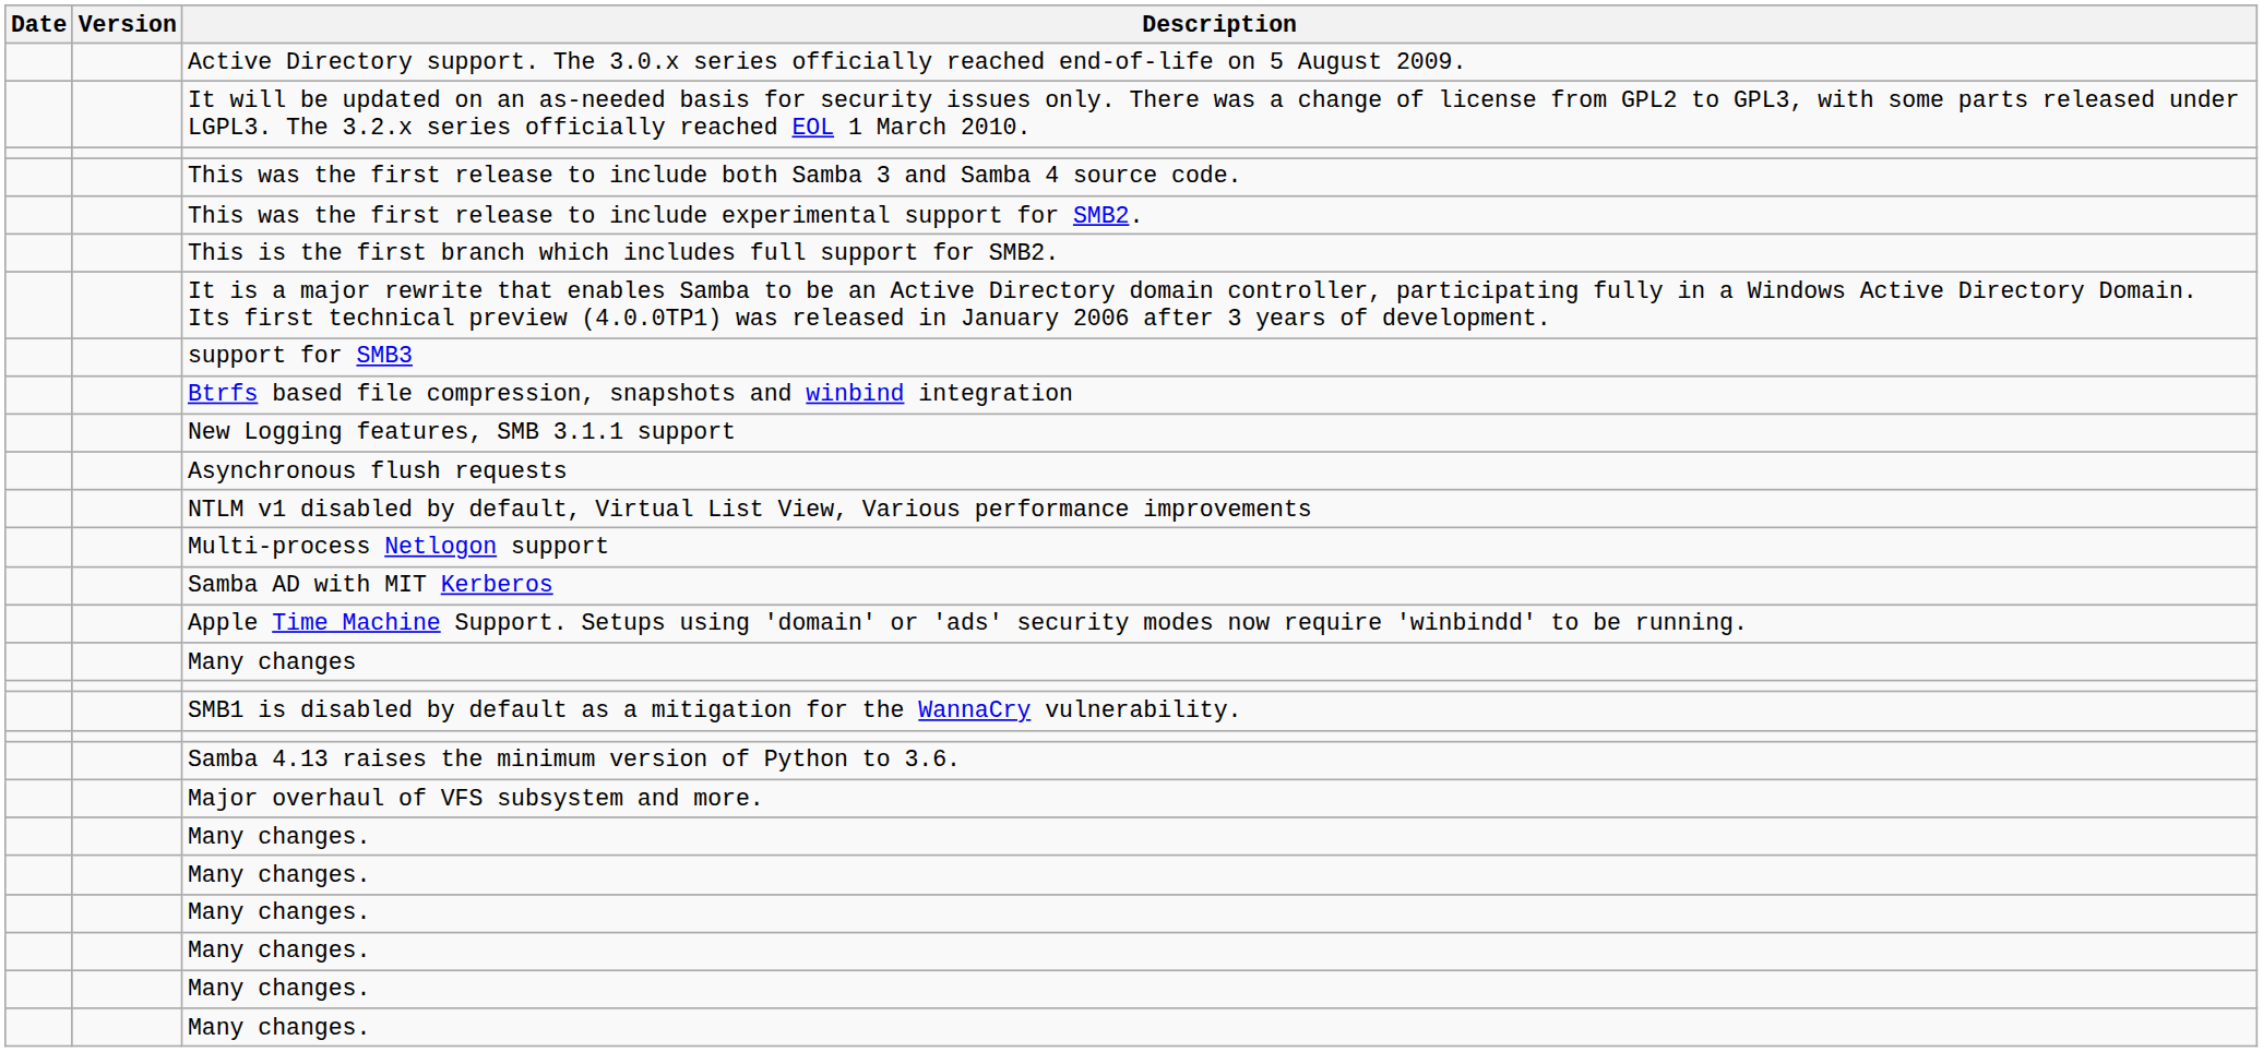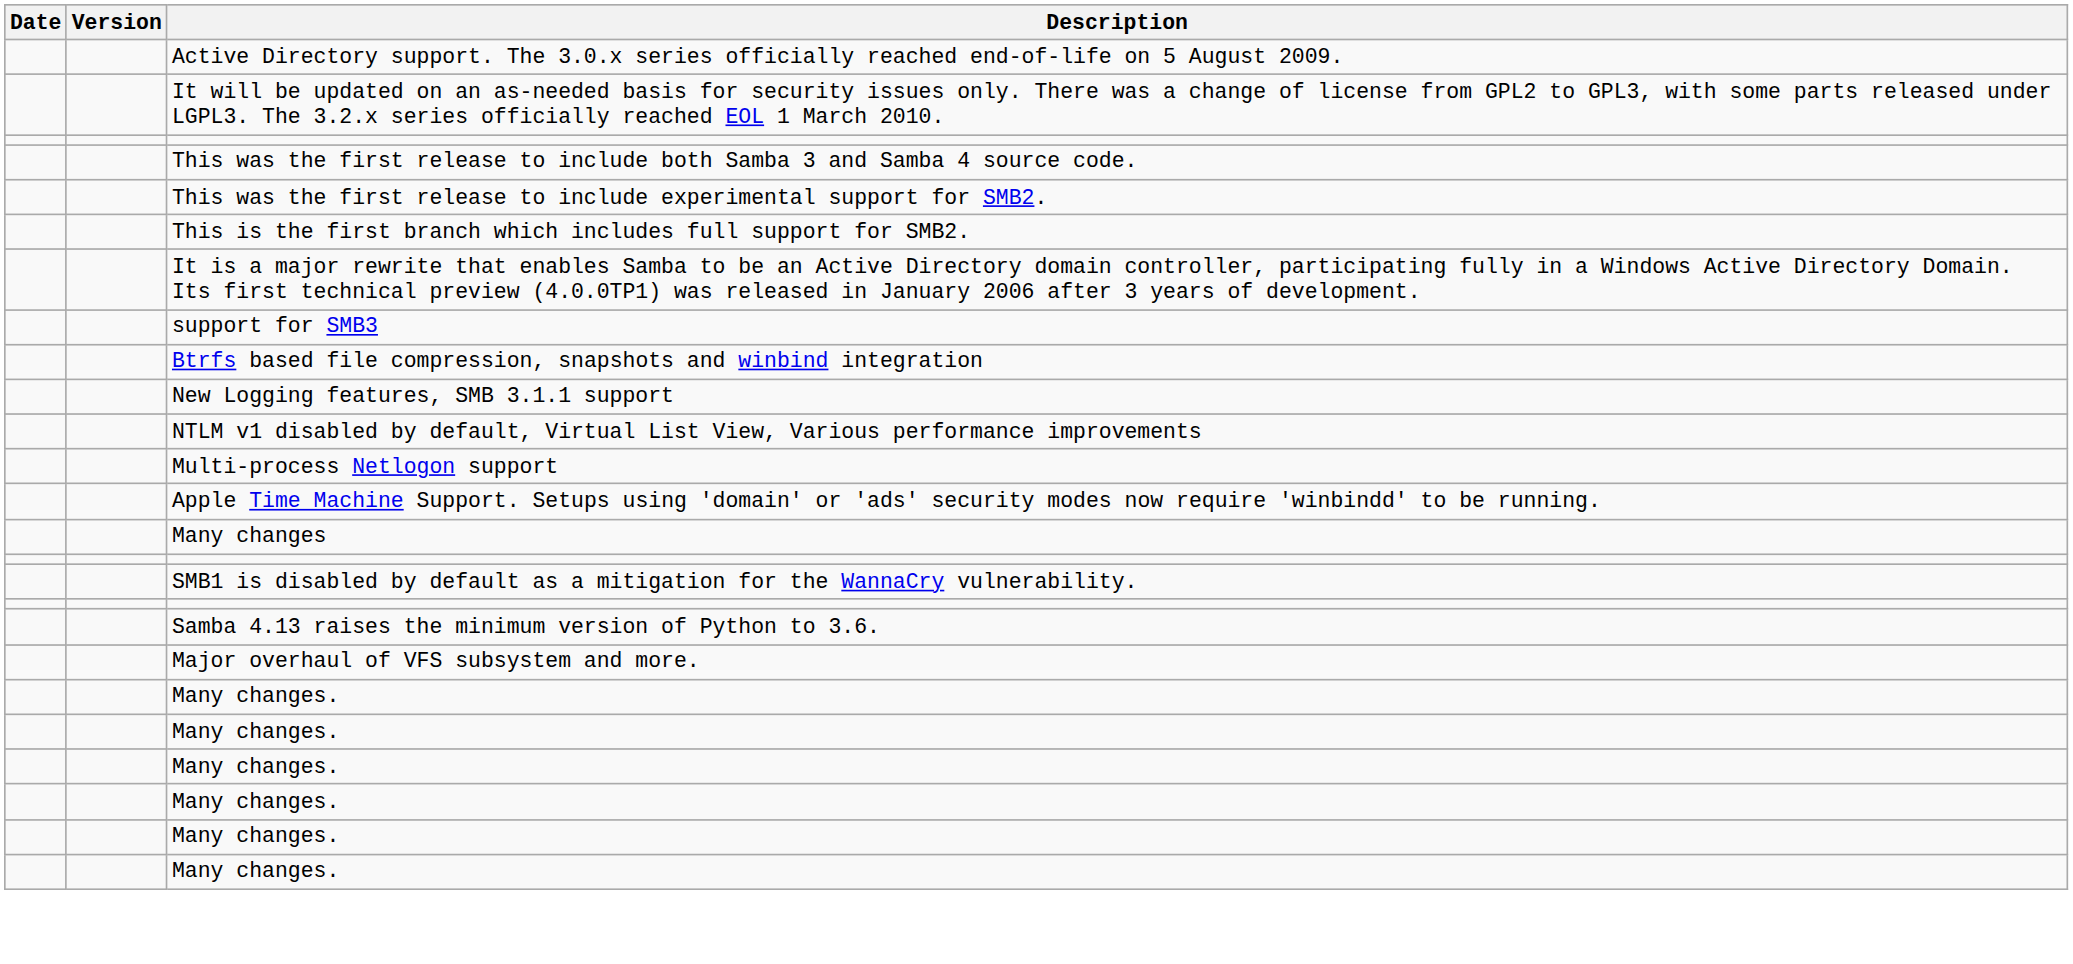 <table class="wikitable sortable">
 <tr>
 <th>Date</th>
 <th>Version</th>
 <th>Description</th>
 </tr>
 <tr>
 <td></td>
 <td></td>
 <td>Active Directory support. The 3.0.x series officially reached end-of-life on 5 August 2009.</td>
 </tr>
 <tr>
 <td> </td>
 <td></td>
 <td>It will be updated on an as-needed basis for security issues only. There was a change of license from GPL2 to GPL3, with some parts released under LGPL3. The 3.2.x series officially reached <a href='#'>EOL</a> 1 March 2010.</td>
 </tr>
 <tr>
 <td></td>
 <td></td>
 <td></td>
 </tr>
 <tr>
 <td></td>
 <td></td>
 <td>This was the first release to include both Samba 3 and Samba 4 source code.</td>
 </tr>
 <tr>
 <td></td>
 <td></td>
 <td>This was the first release to include experimental support for <a href='#'>SMB2</a>.</td>
 </tr>
 <tr>
 <td></td>
 <td></td>
 <td>This is the first branch which includes full support for SMB2.</td>
 </tr>
 <tr>
 <td></td>
 <td></td>
 <td>It is a major rewrite that enables Samba to be an Active Directory domain controller, participating fully in a Windows Active Directory Domain.  Its first technical preview (4.0.0TP1) was released in January 2006 after 3 years of development.</td>
 </tr>
 <tr>
 <td></td>
 <td></td>
 <td>support for <a href='#'>SMB3</a></td>
 </tr>
 <tr>
 <td></td>
 <td></td>
 <td><a href='#'>Btrfs</a> based file compression, snapshots and <a href='#'>winbind</a> integration</td>
 </tr>
 <tr>
 <td></td>
 <td></td>
 <td>New Logging features, SMB 3.1.1 support</td>
 </tr>
 <tr>
 <td></td>
 <td></td>
-<td>Asynchronous flush requests</td>
-</tr>
-<tr>
-<td></td>
-<td></td>
 <td>NTLM v1 disabled by default, Virtual List View, Various performance improvements</td>
 </tr>
 <tr>
 <td></td>
 <td></td>
 <td>Multi-process <a href='#'>Netlogon</a> support</td>
-</tr>
-<tr>
-<td></td>
-<td></td>
-<td>Samba AD with MIT <a href='#'>Kerberos</a></td>
 </tr>
 <tr>
 <td></td>
 <td></td>
 <td>Apple <a href='#'>Time Machine</a> Support. Setups using 'domain' or 'ads' security modes now require 'winbindd' to be running.</td>
 </tr>
 <tr>
 <td></td>
 <td></td>
 <td>Many changes</td>
 </tr>
 <tr>
 <td></td>
 <td></td>
 <td></td>
 </tr>
 <tr>
 <td></td>
 <td></td>
 <td>SMB1 is disabled by default as a mitigation for the <a href='#'>WannaCry</a> vulnerability.</td>
 </tr>
 <tr>
 <td></td>
 <td></td>
 <td></td>
 </tr>
 <tr>
 <td></td>
 <td></td>
 <td>Samba 4.13 raises the minimum version of Python to 3.6.</td>
 </tr>
 <tr>
 <td></td>
 <td></td>
 <td>Major overhaul of VFS subsystem and more.</td>
 </tr>
 <tr>
 <td></td>
 <td></td>
 <td>Many changes.</td>
 </tr>
 <tr>
 <td></td>
 <td></td>
 <td>Many changes.</td>
 </tr>
 <tr>
 <td></td>
 <td></td>
 <td>Many changes.</td>
 </tr>
 <tr>
 <td></td>
 <td></td>
 <td>Many changes.</td>
 </tr>
 <tr>
 <td></td>
 <td></td>
 <td>Many changes.</td>
 </tr>
 <tr>
 <td></td>
 <td></td>
 <td>Many changes.</td>
 </tr>
 </table>
